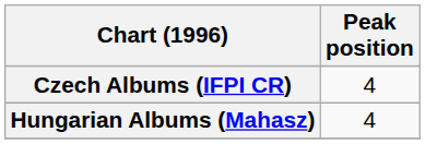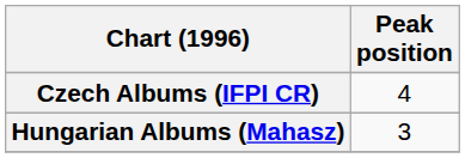 <table class="wikitable sortable plainrowheaders">
 <tr>
 <th scope="col">Chart (1996)</th>
 <th scope="col">Peak<br>position</th>
 </tr>
 <tr>
 </tr>
 <tr>
 <th scope="row">Czech Albums (<a href='#'>IFPI CR</a>)</th>
 <td align="center">4</td>
 </tr>
 <tr>
 </tr>
 <tr>
 </tr>
 <tr>
 <th scope="row">Hungarian Albums (<a href='#'>Mahasz</a>)</th>
-<td align="center">4</td>
+<td align="center">3</td>
 </tr>
 <tr>
 </tr>
 </table>
